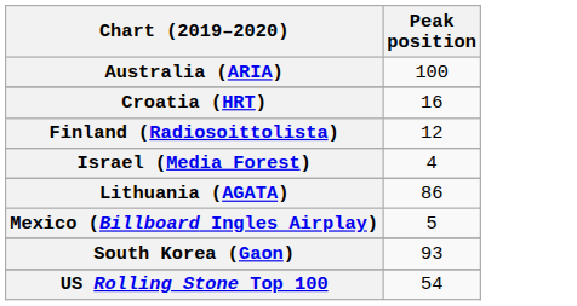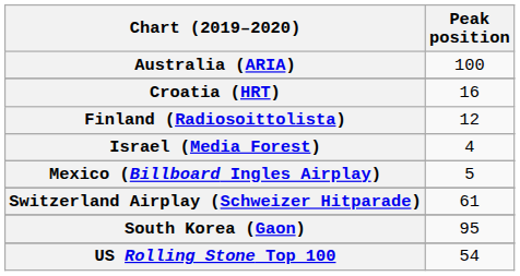 <table class="wikitable sortable plainrowheaders" style="text-align:center">
 <tr>
 <th scope="col">Chart (2019–2020)</th>
 <th scope="col">Peak<br>position</th>
 </tr>
 <tr>
 <th scope="row">Australia (<a href='#'>ARIA</a>)</th>
 <td>100</td>
 </tr>
 <tr>
 </tr>
 <tr>
 </tr>
 <tr>
 </tr>
 <tr>
 </tr>
 <tr>
 <th scope="row">Croatia (<a href='#'>HRT</a>)</th>
 <td>16</td>
 </tr>
 <tr>
 <th scope="row">Finland (<a href='#'>Radiosoittolista</a>)</th>
 <td>12</td>
 </tr>
 <tr>
 </tr>
 <tr>
 </tr>
 <tr>
 <th scope="row">Israel (<a href='#'>Media Forest</a>)</th>
 <td>4</td>
 </tr>
 <tr>
 </tr>
 <tr>
-<th scope="row">Lithuania (<a href='#'>AGATA</a>)</th>
-<td>86</td>
-</tr>
-<tr>
 <th scope="row">Mexico (<a href='#'><em>Billboard</em> Ingles Airplay</a>)</th>
 <td>5</td>
 </tr>
 <tr>
 </tr>
 <tr>
+<th scope="row">Switzerland Airplay (<a href='#'>Schweizer Hitparade</a>)</th>
+<td>61</td>
+</tr>
+<tr>
 </tr>
 <tr>
 <th scope="row">South Korea (<a href='#'>Gaon</a>)</th>
-<td>93</td>
+<td>95</td>
 </tr>
 <tr>
 </tr>
 <tr>
 </tr>
 <tr>
 </tr>
 <tr>
 </tr>
 <tr>
 </tr>
 <tr>
 </tr>
 <tr>
 </tr>
 <tr>
 <th scope="row">US <a href='#'><em>Rolling Stone</em> Top 100</a></th>
 <td>54</td>
 </tr>
 </table>
